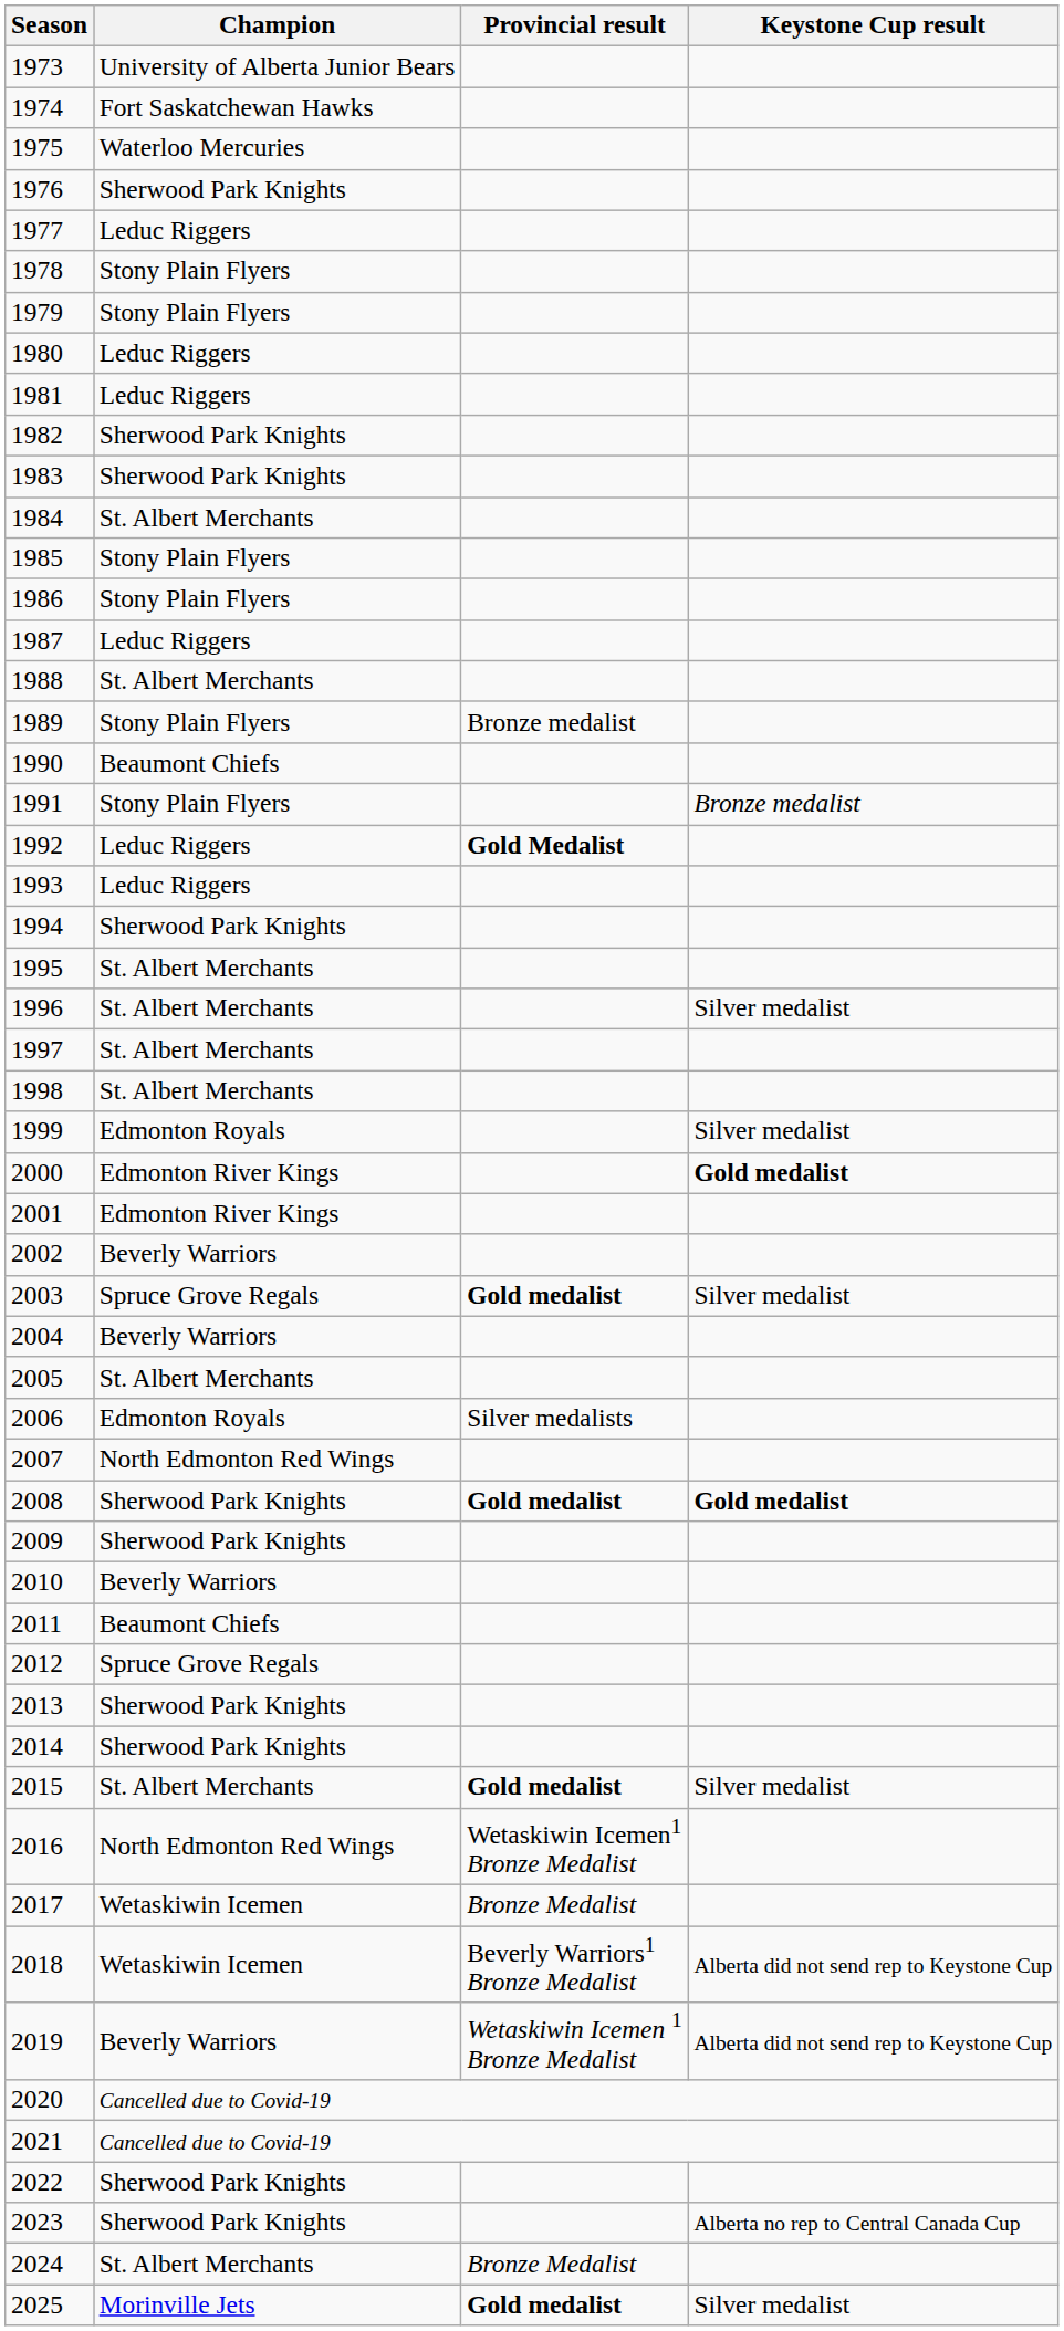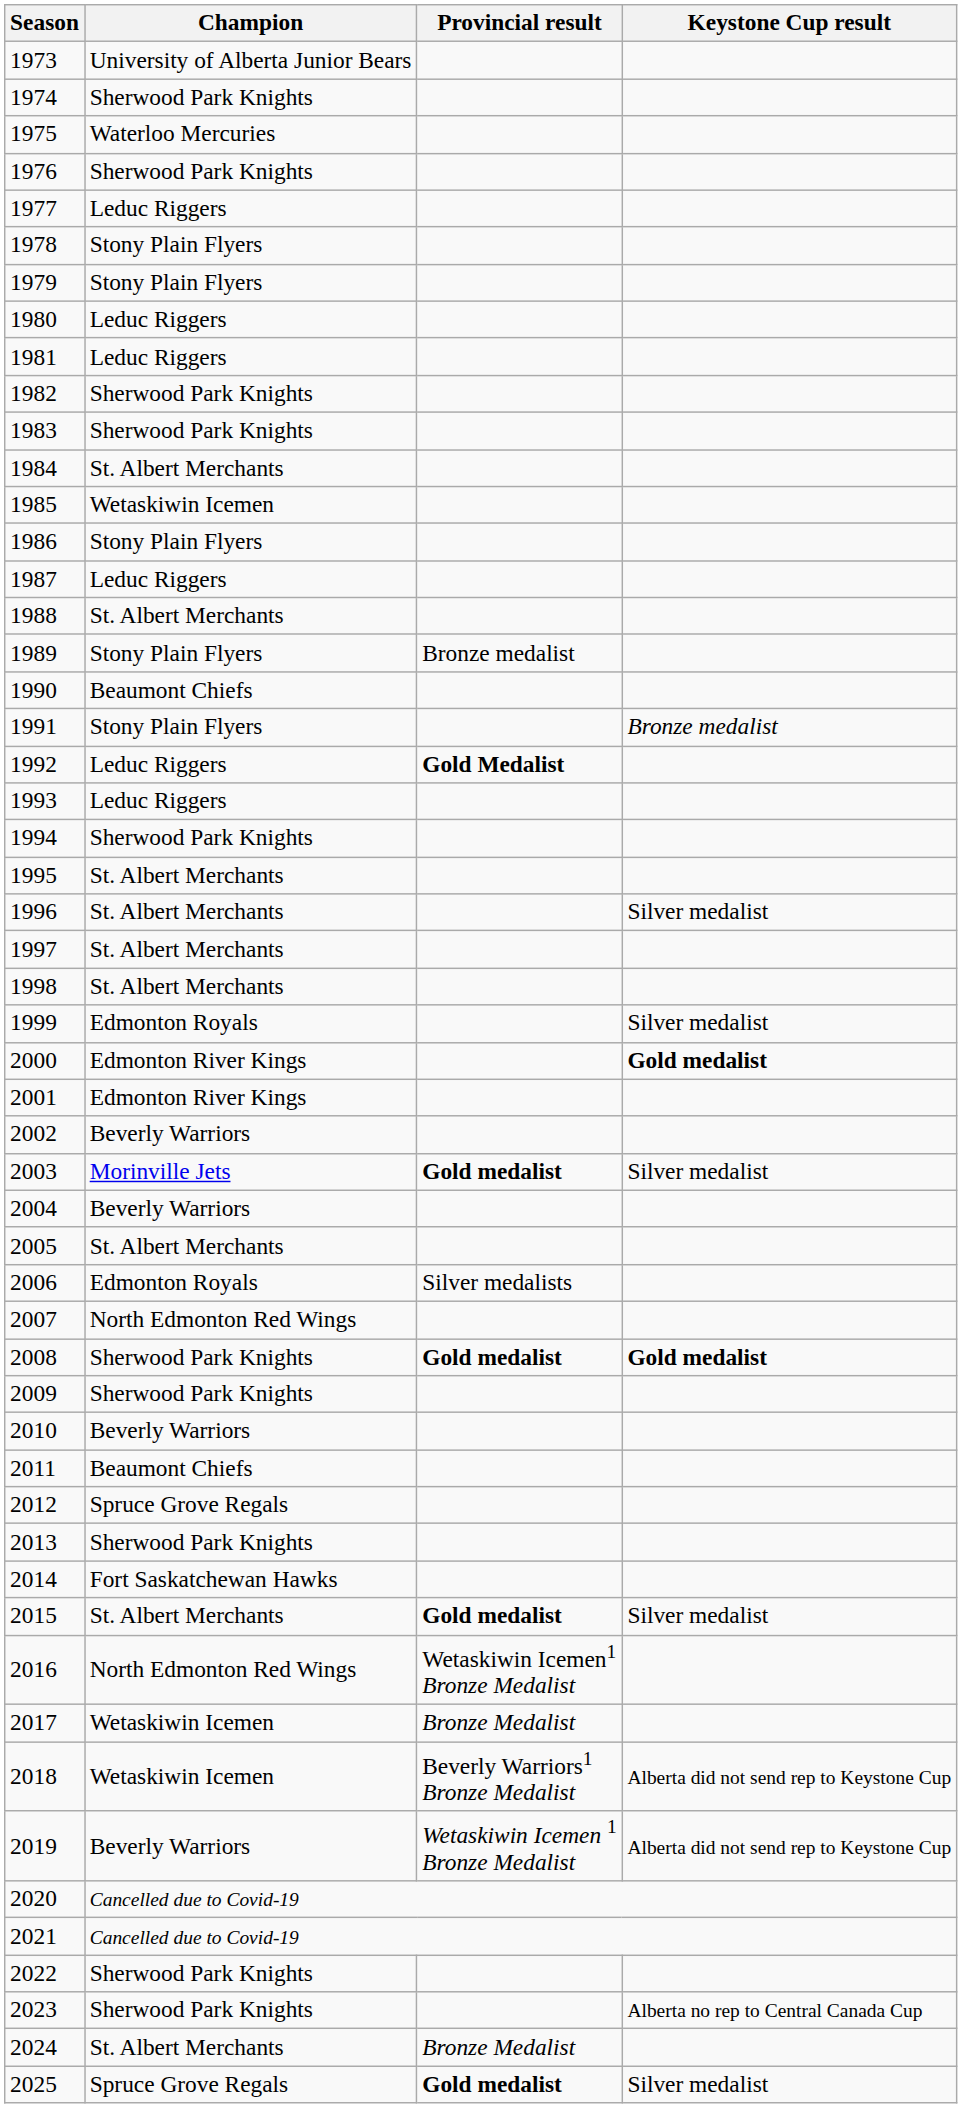 <table class="wikitable sortable">
 <tr>
 <th>Season</th>
 <th>Champion</th>
 <th>Provincial result</th>
 <th>Keystone Cup result</th>
 </tr>
 <tr>
 <td>1973</td>
 <td>University of Alberta Junior Bears</td>
 <td></td>
 <td></td>
 </tr>
 <tr>
 <td>1974</td>
-<td>Fort Saskatchewan Hawks</td>
+<td>Sherwood Park Knights</td>
 <td></td>
 <td></td>
 </tr>
 <tr>
 <td>1975</td>
 <td>Waterloo Mercuries</td>
 <td></td>
 <td></td>
 </tr>
 <tr>
 <td>1976</td>
 <td>Sherwood Park Knights</td>
 <td></td>
 <td></td>
 </tr>
 <tr>
 <td>1977</td>
 <td>Leduc Riggers</td>
 <td></td>
 <td></td>
 </tr>
 <tr>
 <td>1978</td>
 <td>Stony Plain Flyers</td>
 <td></td>
 <td></td>
 </tr>
 <tr>
 <td>1979</td>
 <td>Stony Plain Flyers</td>
 <td></td>
 <td></td>
 </tr>
 <tr>
 <td>1980</td>
 <td>Leduc Riggers</td>
 <td></td>
 <td></td>
 </tr>
 <tr>
 <td>1981</td>
 <td>Leduc Riggers</td>
 <td></td>
 <td></td>
 </tr>
 <tr>
 <td>1982</td>
 <td>Sherwood Park Knights</td>
 <td></td>
 <td></td>
 </tr>
 <tr>
 <td>1983</td>
 <td>Sherwood Park Knights</td>
 <td></td>
 <td></td>
 </tr>
 <tr>
 <td>1984</td>
 <td>St. Albert Merchants</td>
 <td></td>
 <td></td>
 </tr>
 <tr>
 <td>1985</td>
-<td>Stony Plain Flyers</td>
+<td>Wetaskiwin Icemen</td>
 <td></td>
 <td></td>
 </tr>
 <tr>
 <td>1986</td>
 <td>Stony Plain Flyers</td>
 <td></td>
 <td></td>
 </tr>
 <tr>
 <td>1987</td>
 <td>Leduc Riggers</td>
 <td></td>
 <td></td>
 </tr>
 <tr>
 <td>1988</td>
 <td>St. Albert Merchants</td>
 <td></td>
 <td></td>
 </tr>
 <tr>
 <td>1989</td>
 <td>Stony Plain Flyers</td>
 <td>Bronze medalist</td>
 </tr>
 <tr>
 <td>1990</td>
 <td>Beaumont Chiefs</td>
 <td></td>
 <td></td>
 </tr>
 <tr>
 <td>1991</td>
 <td>Stony Plain Flyers</td>
 <td></td>
 <td><em>Bronze medalist</em></td>
 </tr>
 <tr>
 <td>1992</td>
 <td>Leduc Riggers</td>
 <td><strong>Gold Medalist</strong></td>
 <td></td>
 </tr>
 <tr>
 <td>1993</td>
 <td>Leduc Riggers</td>
 <td></td>
 <td></td>
 </tr>
 <tr>
 <td>1994</td>
 <td>Sherwood Park Knights</td>
 <td></td>
 <td></td>
 </tr>
 <tr>
 <td>1995</td>
 <td>St. Albert Merchants</td>
 <td></td>
 <td></td>
 </tr>
 <tr>
 <td>1996</td>
 <td>St. Albert Merchants</td>
 <td></td>
 <td>Silver medalist</td>
 </tr>
 <tr>
 <td>1997</td>
 <td>St. Albert Merchants</td>
 <td></td>
 <td></td>
 </tr>
 <tr>
 <td>1998</td>
 <td>St. Albert Merchants</td>
 <td></td>
 <td></td>
 </tr>
 <tr>
 <td>1999</td>
 <td>Edmonton Royals</td>
 <td></td>
 <td>Silver medalist</td>
 </tr>
 <tr>
 <td>2000</td>
 <td>Edmonton River Kings</td>
 <td></td>
 <td><strong>Gold medalist</strong></td>
 </tr>
 <tr>
 <td>2001</td>
 <td>Edmonton River Kings</td>
 <td></td>
 <td></td>
 </tr>
 <tr>
 <td>2002</td>
 <td>Beverly Warriors</td>
 <td></td>
 <td></td>
 </tr>
 <tr>
 <td>2003</td>
-<td>Spruce Grove Regals</td>
+<td><a href='#'>Morinville Jets</a></td>
 <td><strong>Gold medalist</strong></td>
 <td>Silver medalist</td>
 </tr>
 <tr>
 <td>2004</td>
 <td>Beverly Warriors</td>
 <td></td>
 <td></td>
 </tr>
 <tr>
 <td>2005</td>
 <td>St. Albert Merchants</td>
 <td></td>
 <td></td>
 </tr>
 <tr>
 <td>2006</td>
 <td>Edmonton Royals</td>
 <td>Silver medalists</td>
 <td></td>
 </tr>
 <tr>
 <td>2007</td>
 <td>North Edmonton Red Wings</td>
 <td></td>
 <td></td>
 </tr>
 <tr>
 <td>2008</td>
 <td>Sherwood Park Knights</td>
 <td><strong>Gold medalist</strong></td>
 <td><strong>Gold medalist</strong></td>
 </tr>
 <tr>
 <td>2009</td>
 <td>Sherwood Park Knights</td>
 <td></td>
 <td></td>
 </tr>
 <tr>
 <td>2010</td>
 <td>Beverly Warriors</td>
 <td></td>
 <td></td>
 </tr>
 <tr>
 <td>2011</td>
 <td>Beaumont Chiefs</td>
 <td></td>
 <td></td>
 </tr>
 <tr>
 <td>2012</td>
 <td>Spruce Grove Regals</td>
 <td></td>
 <td></td>
 </tr>
 <tr>
 <td>2013</td>
 <td>Sherwood Park Knights</td>
 <td></td>
 <td></td>
 </tr>
 <tr>
 <td>2014</td>
-<td>Sherwood Park Knights</td>
+<td>Fort Saskatchewan Hawks</td>
 <td></td>
 <td></td>
 </tr>
 <tr>
 <td>2015</td>
 <td>St. Albert Merchants</td>
 <td><strong>Gold medalist </strong></td>
 <td>Silver medalist</td>
 </tr>
 <tr>
 <td>2016</td>
 <td>North Edmonton Red Wings</td>
 <td>Wetaskiwin Icemen<sup>1</sup><br><em>Bronze Medalist</em></td>
 <td></td>
 </tr>
 <tr>
 <td>2017</td>
 <td>Wetaskiwin Icemen</td>
 <td><em>Bronze Medalist</em></td>
 <td></td>
 </tr>
 <tr>
 <td>2018</td>
 <td>Wetaskiwin Icemen</td>
 <td>Beverly Warriors<sup>1</sup><br><em>Bronze Medalist</em></td>
 <td><small>Alberta did not send rep to Keystone Cup</small></td>
 </tr>
 <tr>
 <td>2019</td>
 <td>Beverly Warriors</td>
 <td><em>Wetaskiwin Icemen</em> <sup>1</sup><br><em>Bronze Medalist</em></td>
 <td><small>Alberta did not send rep to Keystone Cup</small></td>
 </tr>
 <tr>
 <td>2020</td>
 <td colspan=3><small><em>Cancelled due to Covid-19</em></small></td>
 </tr>
 <tr>
 <td>2021</td>
 <td colspan=3><small><em>Cancelled due to Covid-19</em></small></td>
 </tr>
 <tr>
 <td>2022</td>
 <td>Sherwood Park Knights</td>
 <td></td>
 </tr>
 <tr>
 <td>2023</td>
 <td>Sherwood Park Knights</td>
 <td></td>
 <td><small>Alberta no rep to Central Canada Cup</small></td>
 </tr>
 <tr>
 <td>2024</td>
 <td>St. Albert Merchants</td>
 <td><em>Bronze Medalist</em></td>
 <td></td>
 </tr>
 <tr>
 <td>2025</td>
-<td><a href='#'>Morinville Jets</a></td>
+<td>Spruce Grove Regals</td>
 <td><strong>Gold medalist </strong></td>
 <td>Silver medalist</td>
 </tr>
 </table>
